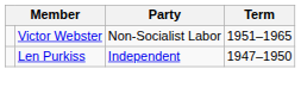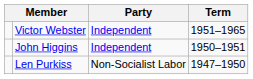 <table class="wikitable">
 <tr>
 <th colspan="2">Member</th>
 <th>Party</th>
 <th>Term</th>
 </tr>
 <tr>
 <td> </td>
 <td><a href='#'>Victor Webster</a></td>
-<td>Non-Socialist Labor</td>
+<td><a href='#'>Independent</a></td>
 <td>1951–1965</td>
 </tr>
 <tr>
 <td> </td>
+<td><a href='#'>John Higgins</a></td>
+<td><a href='#'>Independent</a></td>
+<td>1950–1951</td>
+</tr>
+<tr>
+<td> </td>
 <td><a href='#'>Len Purkiss</a></td>
-<td><a href='#'>Independent</a></td>
+<td>Non-Socialist Labor</td>
 <td>1947–1950</td>
 </tr>
 </table>
